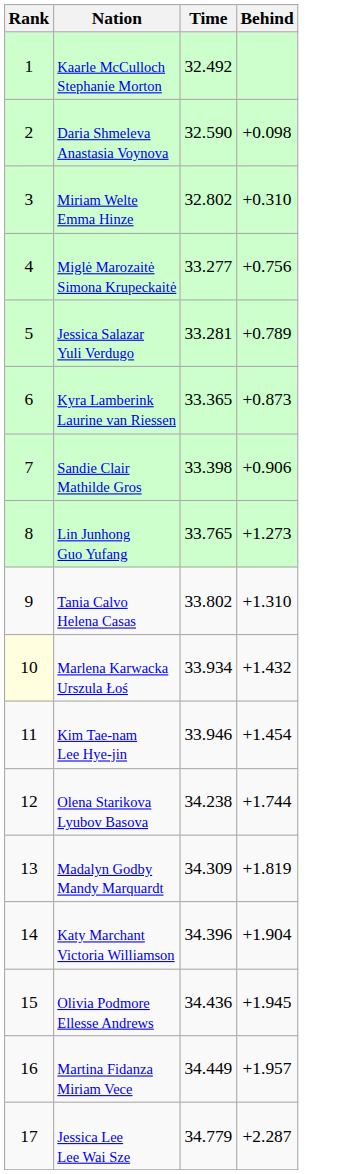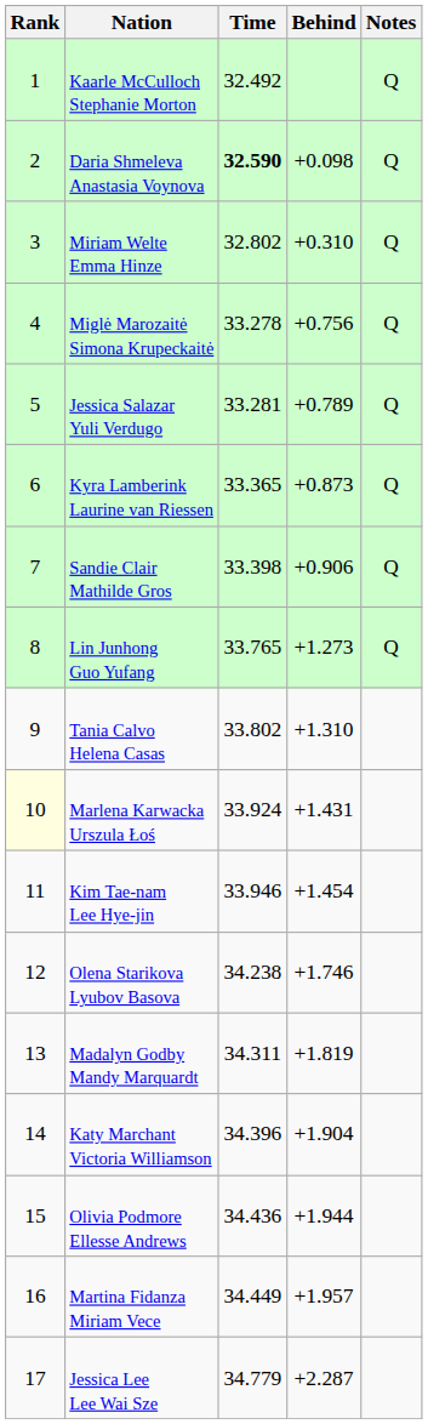 <table class="wikitable sortable" style="text-align:center">
 <tr>
 <th>Rank</th>
 <th>Nation</th>
 <th>Time</th>
 <th>Behind</th>
+<th>Notes</th>
 </tr>
 <tr bgcolor=ccffcc>
 <td>1</td>
 <td align=left><br><small><a href='#'>Kaarle McCulloch</a><br><a href='#'>Stephanie Morton</a> </small></td>
 <td>32.492</td>
 <td></td>
+<td>Q</td>
 </tr>
 <tr bgcolor=ccffcc>
 <td>2</td>
 <td align=left><br><small><a href='#'>Daria Shmeleva</a><br><a href='#'>Anastasia Voynova</a> </small></td>
-<td>32.590</td>
+<td><strong>32.590</strong></td>
 <td>+0.098</td>
+<td>Q</td>
 </tr>
 <tr bgcolor=ccffcc>
 <td>3</td>
 <td align=left><br><small><a href='#'>Miriam Welte</a><br><a href='#'>Emma Hinze</a> </small></td>
 <td>32.802</td>
 <td>+0.310</td>
+<td>Q</td>
 </tr>
 <tr bgcolor=ccffcc>
 <td>4</td>
 <td align=left><br><small><a href='#'>Miglė Marozaitė</a><br><a href='#'>Simona Krupeckaitė</a></small></td>
-<td>33.277</td>
+<td>33.278</td>
 <td>+0.756</td>
+<td>Q</td>
 </tr>
 <tr bgcolor=ccffcc>
 <td>5</td>
 <td align=left><br><small><a href='#'>Jessica Salazar</a><br><a href='#'>Yuli Verdugo</a></small></td>
 <td>33.281</td>
 <td>+0.789</td>
+<td>Q</td>
 </tr>
 <tr bgcolor=ccffcc>
 <td>6</td>
 <td align=left><br><small><a href='#'>Kyra Lamberink</a><br><a href='#'>Laurine van Riessen</a></small></td>
 <td>33.365</td>
 <td>+0.873</td>
+<td>Q</td>
 </tr>
 <tr bgcolor=ccffcc>
 <td>7</td>
 <td align=left><br><small><a href='#'>Sandie Clair</a><br><a href='#'>Mathilde Gros</a></small></td>
 <td>33.398</td>
 <td>+0.906</td>
+<td>Q</td>
 </tr>
 <tr bgcolor=ccffcc>
 <td>8</td>
 <td align=left><br><small><a href='#'>Lin Junhong</a><br><a href='#'>Guo Yufang</a></small></td>
 <td>33.765</td>
 <td>+1.273</td>
+<td>Q</td>
 </tr>
 <tr>
 <td>9</td>
 <td align=left><br><small><a href='#'>Tania Calvo</a><br><a href='#'>Helena Casas</a></small></td>
 <td>33.802</td>
 <td>+1.310</td>
+<td></td>
 </tr>
 <tr>
 <td style="background: lightyellow;">10</td>
 <td align=left><br><small><a href='#'>Marlena Karwacka</a><br><a href='#'>Urszula Łoś</a> </small></td>
-<td>33.934</td>
-<td>+1.432</td>
+<td>33.924</td>
+<td>+1.431</td>
+<td></td>
 </tr>
 <tr>
 <td>11</td>
 <td align=left><br><small><a href='#'>Kim Tae-nam</a><br><a href='#'>Lee Hye-jin</a> </small></td>
 <td>33.946</td>
 <td>+1.454</td>
+<td></td>
 </tr>
 <tr>
 <td>12</td>
 <td align=left><br><small><a href='#'>Olena Starikova</a><br><a href='#'>Lyubov Basova</a> </small></td>
 <td>34.238</td>
-<td>+1.744</td>
+<td>+1.746</td>
+<td></td>
 </tr>
 <tr>
 <td>13</td>
 <td align=left><br><small><a href='#'>Madalyn Godby</a><br><a href='#'>Mandy Marquardt</a></small></td>
-<td>34.309</td>
+<td>34.311</td>
 <td>+1.819</td>
+<td></td>
 </tr>
 <tr>
 <td>14</td>
 <td align=left><br><small><a href='#'>Katy Marchant</a><br><a href='#'>Victoria Williamson</a></small></td>
 <td>34.396</td>
 <td>+1.904</td>
+<td></td>
 </tr>
 <tr>
 <td>15</td>
 <td align=left><br><small><a href='#'>Olivia Podmore</a><br><a href='#'>Ellesse Andrews</a></small></td>
 <td>34.436</td>
-<td>+1.945</td>
+<td>+1.944</td>
+<td></td>
 </tr>
 <tr>
 <td>16</td>
 <td align=left><br><small><a href='#'>Martina Fidanza</a><br><a href='#'>Miriam Vece</a></small></td>
 <td>34.449</td>
 <td>+1.957</td>
+<td></td>
 </tr>
 <tr>
 <td>17</td>
 <td align=left><br><small><a href='#'>Jessica Lee</a><br><a href='#'>Lee Wai Sze</a></small></td>
 <td>34.779</td>
 <td>+2.287</td>
+<td></td>
 </tr>
 </table>
